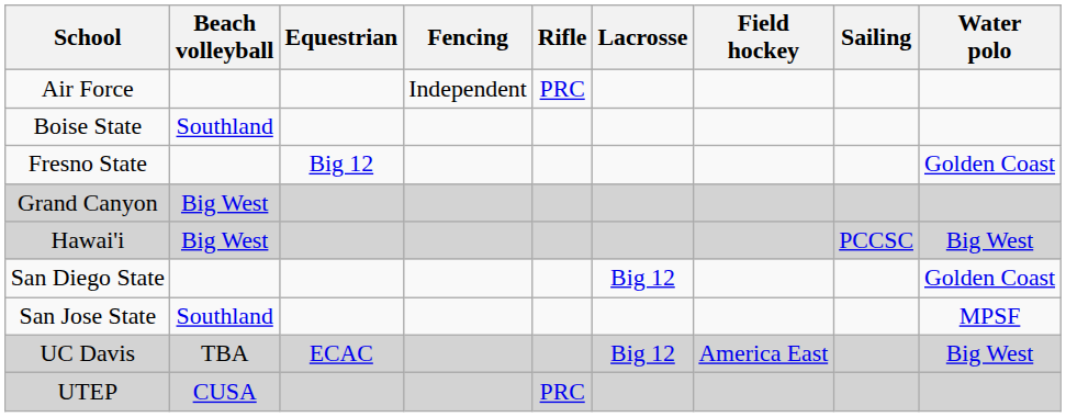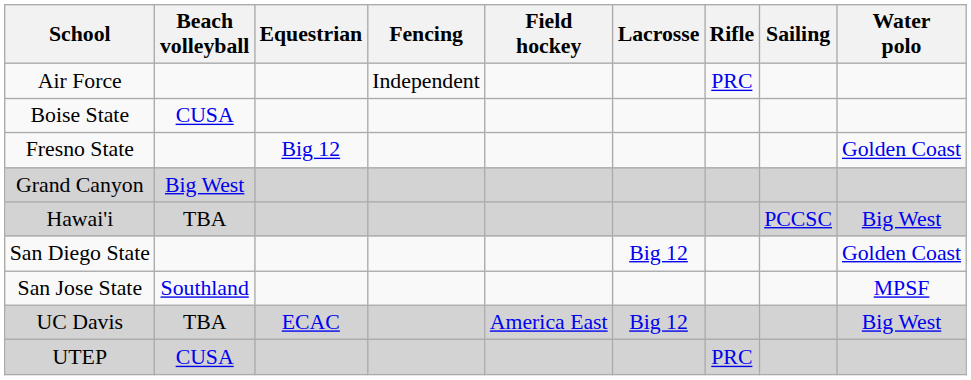 <table class="wikitable" style="text-align:center">
 <tr>
 <th>School</th>
 <th>Beach<br>volleyball</th>
 <th>Equestrian</th>
 <th>Fencing</th>
+<th>Field<br>hockey</th>
+<th>Lacrosse</th>
 <th>Rifle</th>
-<th>Lacrosse</th>
-<th>Field<br>hockey</th>
 <th>Sailing</th>
 <th>Water<br>polo</th>
 </tr>
 <tr>
 <td>Air Force</td>
 <td></td>
 <td></td>
 <td>Independent</td>
-<td><a href='#'>PRC</a></td>
 <td></td>
 <td></td>
+<td><a href='#'>PRC</a></td>
 <td></td>
 <td></td>
 </tr>
 <tr>
 <td>Boise State</td>
-<td><a href='#'>Southland</a></td>
+<td><a href='#'>CUSA</a></td>
 <td></td>
 <td></td>
 <td></td>
 <td></td>
 <td></td>
 <td></td>
 <td></td>
 </tr>
 <tr>
 <td>Fresno State</td>
 <td></td>
 <td><a href='#'>Big 12</a></td>
 <td></td>
 <td></td>
 <td></td>
 <td></td>
 <td></td>
 <td><a href='#'>Golden Coast</a></td>
 </tr>
 <tr bgcolor=lightgray>
 <td>Grand Canyon</td>
 <td><a href='#'>Big West</a></td>
 <td></td>
 <td></td>
 <td></td>
 <td></td>
 <td></td>
 <td></td>
 <td></td>
 </tr>
 <tr bgcolor=lightgray>
 <td>Hawai'i</td>
-<td><a href='#'>Big West</a></td>
+<td>TBA</td>
 <td></td>
 <td></td>
 <td></td>
 <td></td>
 <td></td>
 <td><a href='#'>PCCSC</a></td>
 <td><a href='#'>Big West</a></td>
 </tr>
 <tr>
 <td>San Diego State</td>
 <td></td>
 <td></td>
 <td></td>
 <td></td>
 <td><a href='#'>Big 12</a></td>
 <td></td>
 <td></td>
 <td><a href='#'>Golden Coast</a></td>
 </tr>
 <tr>
 <td>San Jose State</td>
 <td><a href='#'>Southland</a></td>
 <td></td>
 <td></td>
 <td></td>
 <td></td>
 <td></td>
 <td></td>
 <td><a href='#'>MPSF</a></td>
 </tr>
 <tr bgcolor=lightgray>
 <td>UC Davis</td>
 <td>TBA</td>
 <td><a href='#'>ECAC</a></td>
 <td></td>
+<td><a href='#'>America East</a></td>
+<td><a href='#'>Big 12</a></td>
 <td></td>
-<td><a href='#'>Big 12</a></td>
-<td><a href='#'>America East</a></td>
 <td></td>
 <td><a href='#'>Big West</a></td>
 </tr>
 <tr bgcolor=lightgray>
 <td>UTEP</td>
 <td><a href='#'>CUSA</a></td>
 <td></td>
 <td></td>
-<td><a href='#'>PRC</a></td>
 <td></td>
 <td></td>
+<td><a href='#'>PRC</a></td>
 <td></td>
 <td></td>
 </tr>
 </table>
